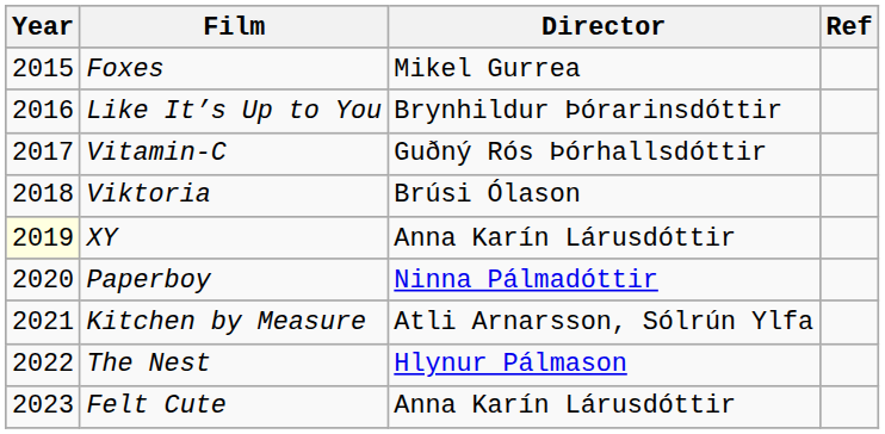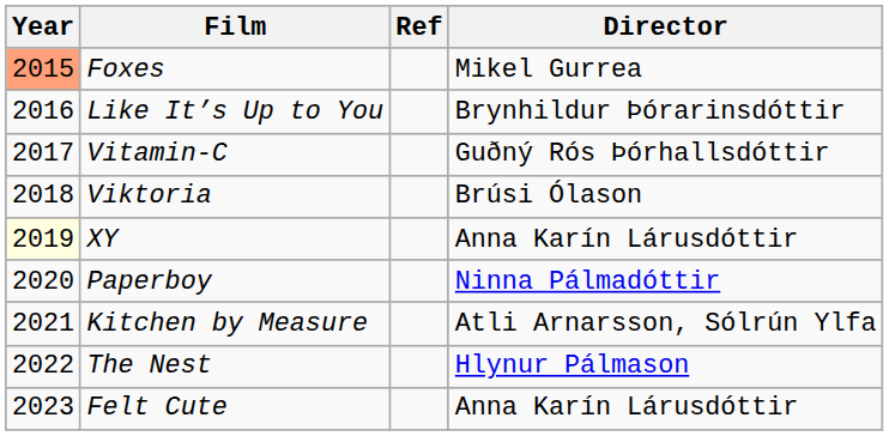 <table class="wikitable">
 <tr>
 <th>Year</th>
 <th>Film</th>
+<th>Ref</th>
 <th>Director</th>
-<th>Ref</th>
 </tr>
 <tr>
-<td>2015</td>
+<td style="background: lightsalmon;">2015</td>
 <td><em>Foxes</em></td>
+<td></td>
 <td>Mikel Gurrea</td>
-<td></td>
 </tr>
 <tr>
 <td>2016</td>
 <td><em>Like It’s Up to You</em></td>
+<td></td>
 <td>Brynhildur Þórarinsdóttir</td>
-<td></td>
 </tr>
 <tr>
 <td>2017</td>
 <td><em>Vitamin-C</em></td>
+<td></td>
 <td>Guðný Rós Þórhallsdóttir</td>
-<td></td>
 </tr>
 <tr>
 <td>2018</td>
 <td><em>Viktoria</em></td>
+<td></td>
 <td>Brúsi Ólason</td>
-<td></td>
 </tr>
 <tr>
 <td style="background: lightyellow;">2019</td>
 <td><em>XY</em></td>
+<td></td>
 <td>Anna Karín Lárusdóttir</td>
-<td></td>
 </tr>
 <tr>
 <td>2020</td>
 <td><em>Paperboy</em></td>
+<td></td>
 <td><a href='#'>Ninna Pálmadóttir</a></td>
-<td></td>
 </tr>
 <tr>
 <td>2021</td>
 <td><em>Kitchen by Measure</em></td>
+<td></td>
 <td>Atli Arnarsson, Sólrún Ylfa</td>
-<td></td>
 </tr>
 <tr>
 <td>2022</td>
 <td><em>The Nest</em></td>
+<td></td>
 <td><a href='#'>Hlynur Pálmason</a></td>
-<td></td>
 </tr>
 <tr>
 <td>2023</td>
 <td><em>Felt Cute</em></td>
+<td></td>
 <td>Anna Karín Lárusdóttir</td>
-<td></td>
 </tr>
 </table>
